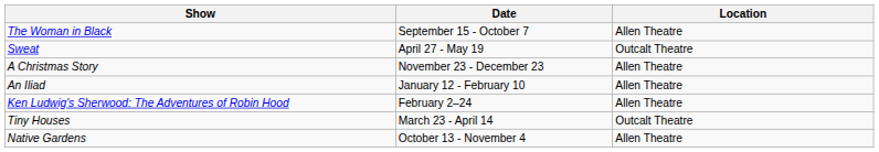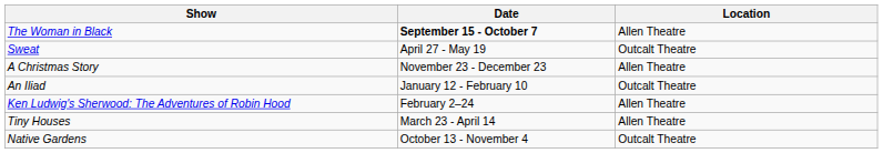 <table class="wikitable" style="font-size:90%; width:70%">
 <tr>
 <th style="width:45%;">Show</th>
 <th style="width:25%;">Date</th>
 <th style="width:30%;">Location</th>
 </tr>
 <tr>
 <td><em><a href='#'>The Woman in Black</a></em></td>
-<td>September 15 - October 7</td>
+<td><strong>September 15 - October 7</strong></td>
 <td>Allen Theatre</td>
 </tr>
 <tr>
 <td><em><a href='#'>Sweat</a></em></td>
 <td>April 27 - May 19</td>
 <td>Outcalt Theatre</td>
 </tr>
 <tr>
 <td><em>A Christmas Story</em></td>
 <td>November 23 - December 23</td>
 <td>Allen Theatre</td>
 </tr>
 <tr>
 <td><em>An Iliad</em></td>
 <td>January 12 - February 10</td>
-<td>Allen Theatre</td>
+<td>Outcalt Theatre</td>
 </tr>
 <tr>
 <td><em><a href='#'>Ken Ludwig's Sherwood: The Adventures of Robin Hood</a></em></td>
 <td>February 2–24</td>
 <td>Allen Theatre</td>
 </tr>
 <tr>
 <td><em>Tiny Houses</em></td>
 <td>March 23 - April 14</td>
-<td>Outcalt Theatre</td>
+<td>Allen Theatre</td>
 </tr>
 <tr>
 <td><em>Native Gardens</em></td>
 <td>October 13 - November 4</td>
-<td>Allen Theatre</td>
+<td>Outcalt Theatre</td>
 </tr>
 </table>
